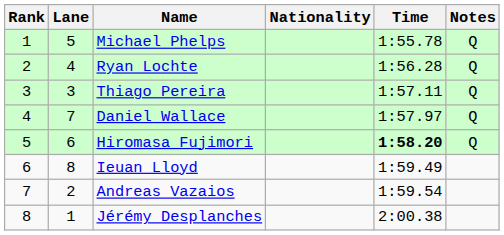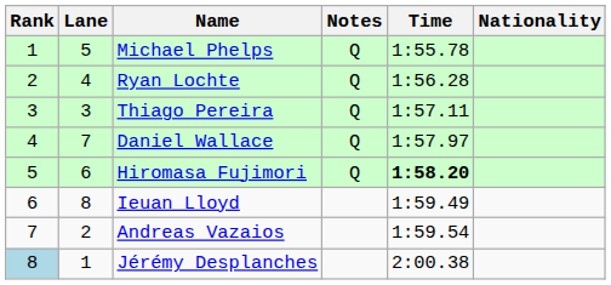 <table class="wikitable sortable" style="text-align:center">
 <tr>
 <th>Rank</th>
 <th>Lane</th>
 <th>Name</th>
+<th>Notes</th>
+<th>Time</th>
 <th>Nationality</th>
-<th>Time</th>
-<th>Notes</th>
 </tr>
 <tr bgcolor=ccffcc>
 <td>1</td>
 <td>5</td>
 <td align=left><a href='#'>Michael Phelps</a></td>
+<td>Q</td>
+<td>1:55.78</td>
 <td align=left></td>
-<td>1:55.78</td>
-<td>Q</td>
 </tr>
 <tr bgcolor=ccffcc>
 <td>2</td>
 <td>4</td>
 <td align=left><a href='#'>Ryan Lochte</a></td>
+<td>Q</td>
+<td>1:56.28</td>
 <td align=left></td>
-<td>1:56.28</td>
-<td>Q</td>
 </tr>
 <tr bgcolor=ccffcc>
 <td>3</td>
 <td>3</td>
 <td align=left><a href='#'>Thiago Pereira</a></td>
+<td>Q</td>
+<td>1:57.11</td>
 <td align=left></td>
-<td>1:57.11</td>
-<td>Q</td>
 </tr>
 <tr bgcolor=ccffcc>
 <td>4</td>
 <td>7</td>
 <td align=left><a href='#'>Daniel Wallace</a></td>
+<td>Q</td>
+<td>1:57.97</td>
 <td align=left></td>
-<td>1:57.97</td>
-<td>Q</td>
 </tr>
 <tr bgcolor=ccffcc>
 <td>5</td>
 <td>6</td>
 <td align=left><a href='#'>Hiromasa Fujimori</a></td>
+<td>Q</td>
+<td><strong>1:58.20</strong></td>
 <td align=left></td>
-<td><strong>1:58.20</strong></td>
-<td>Q</td>
 </tr>
 <tr>
 <td>6</td>
 <td>8</td>
 <td align=left><a href='#'>Ieuan Lloyd</a></td>
+<td></td>
+<td>1:59.49</td>
 <td align=left></td>
-<td>1:59.49</td>
-<td></td>
 </tr>
 <tr>
 <td>7</td>
 <td>2</td>
 <td align=left><a href='#'>Andreas Vazaios</a></td>
+<td></td>
+<td>1:59.54</td>
 <td align=left></td>
-<td>1:59.54</td>
-<td></td>
 </tr>
 <tr>
-<td>8</td>
+<td style="background: lightblue;">8</td>
 <td>1</td>
 <td align=left><a href='#'>Jérémy Desplanches</a></td>
+<td></td>
+<td>2:00.38</td>
 <td align=left></td>
-<td>2:00.38</td>
-<td></td>
 </tr>
 </table>
